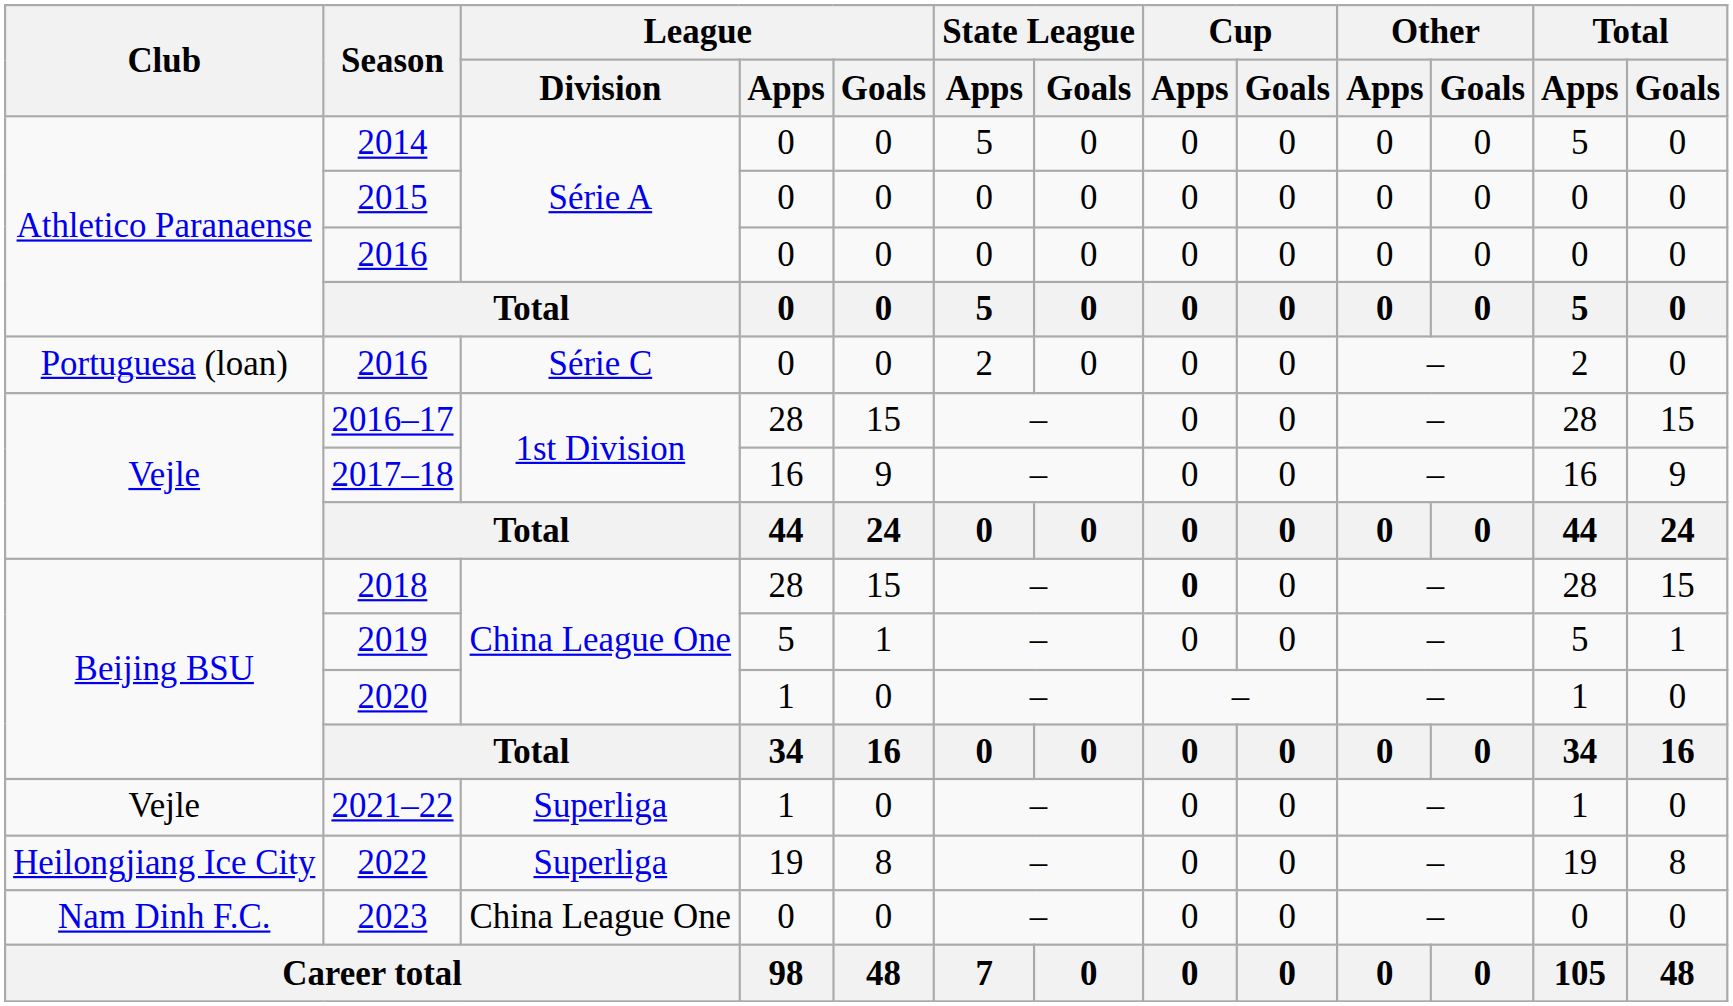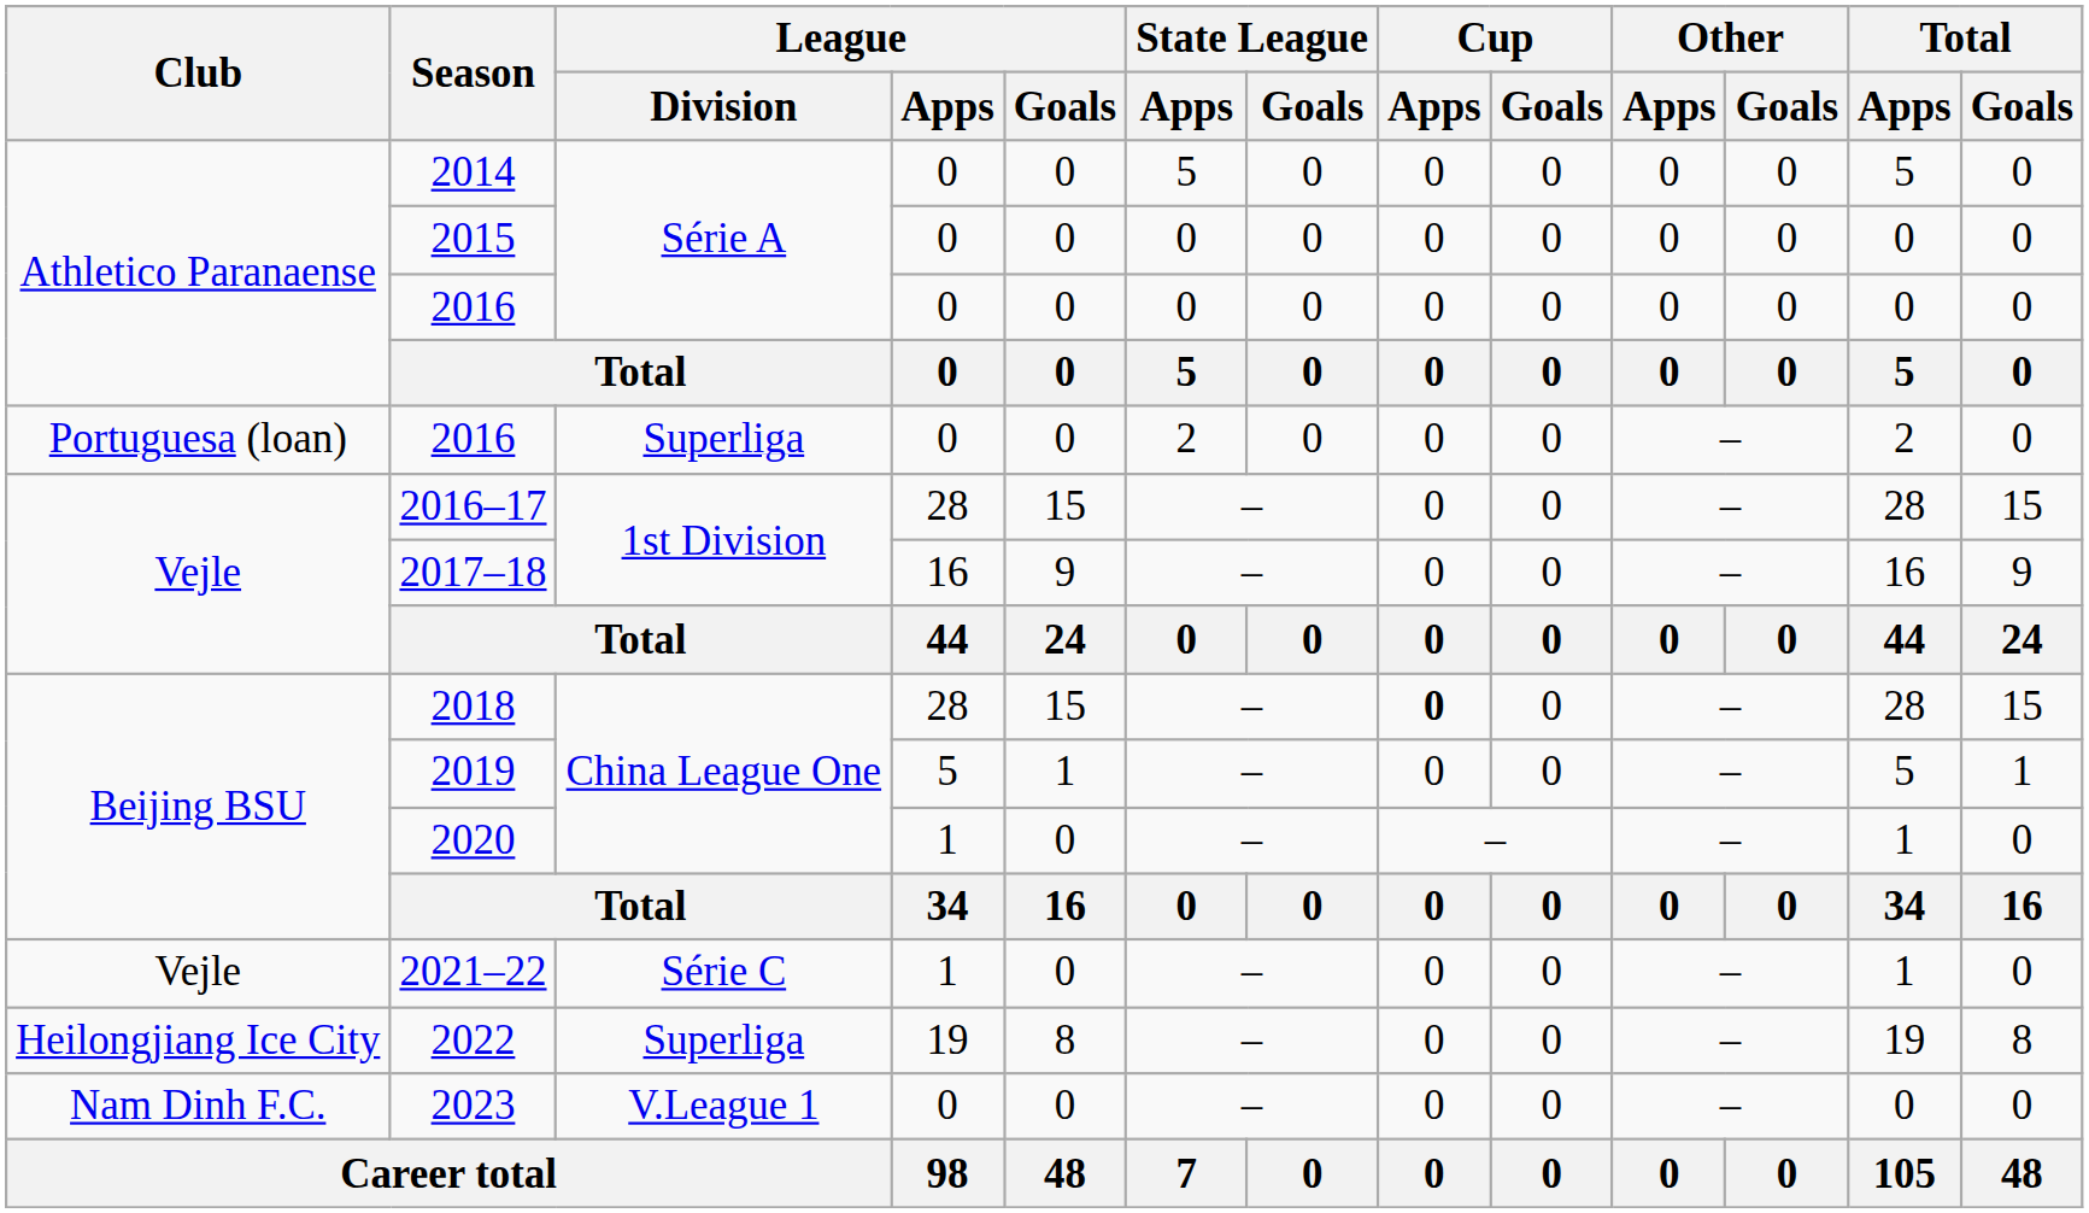 <table class="wikitable" style="text-align: center">
 <tr>
 <th rowspan="2">Club</th>
 <th rowspan="2">Season</th>
 <th colspan="3">League</th>
 <th colspan="2">State League</th>
 <th colspan="2">Cup</th>
 <th colspan="2">Other</th>
 <th colspan="2">Total</th>
 </tr>
 <tr>
 <th>Division</th>
 <th>Apps</th>
 <th>Goals</th>
 <th>Apps</th>
 <th>Goals</th>
 <th>Apps</th>
 <th>Goals</th>
 <th>Apps</th>
 <th>Goals</th>
 <th>Apps</th>
 <th>Goals</th>
 </tr>
 <tr>
 <td rowspan="4"><a href='#'>Athletico Paranaense</a></td>
 <td><a href='#'>2014</a></td>
 <td rowspan="3"><a href='#'>Série A</a></td>
 <td>0</td>
 <td>0</td>
 <td>5</td>
 <td>0</td>
 <td>0</td>
 <td>0</td>
 <td>0</td>
 <td>0</td>
 <td>5</td>
 <td>0</td>
 </tr>
 <tr>
 <td><a href='#'>2015</a></td>
 <td>0</td>
 <td>0</td>
 <td>0</td>
 <td>0</td>
 <td>0</td>
 <td>0</td>
 <td>0</td>
 <td>0</td>
 <td>0</td>
 <td>0</td>
 </tr>
 <tr>
 <td><a href='#'>2016</a></td>
 <td>0</td>
 <td>0</td>
 <td>0</td>
 <td>0</td>
 <td>0</td>
 <td>0</td>
 <td>0</td>
 <td>0</td>
 <td>0</td>
 <td>0</td>
 </tr>
 <tr>
 <th colspan="2"><strong>Total</strong></th>
 <th>0</th>
 <th>0</th>
 <th>5</th>
 <th>0</th>
 <th>0</th>
 <th>0</th>
 <th>0</th>
 <th>0</th>
 <th>5</th>
 <th>0</th>
 </tr>
 <tr>
 <td><a href='#'>Portuguesa</a> (loan)</td>
 <td><a href='#'>2016</a></td>
-<td><a href='#'>Série C</a></td>
+<td><a href='#'>Superliga</a></td>
 <td>0</td>
 <td>0</td>
 <td>2</td>
 <td>0</td>
 <td>0</td>
 <td>0</td>
 <td colspan="2">–</td>
 <td>2</td>
 <td>0</td>
 </tr>
 <tr>
 <td rowspan="3"><a href='#'>Vejle</a></td>
 <td><a href='#'>2016–17</a></td>
 <td rowspan="2"><a href='#'>1st Division</a></td>
 <td>28</td>
 <td>15</td>
 <td colspan="2">–</td>
 <td>0</td>
 <td>0</td>
 <td colspan="2">–</td>
 <td>28</td>
 <td>15</td>
 </tr>
 <tr>
 <td><a href='#'>2017–18</a></td>
 <td>16</td>
 <td>9</td>
 <td colspan="2">–</td>
 <td>0</td>
 <td>0</td>
 <td colspan="2">–</td>
 <td>16</td>
 <td>9</td>
 </tr>
 <tr>
 <th colspan="2"><strong>Total</strong></th>
 <th>44</th>
 <th>24</th>
 <th>0</th>
 <th>0</th>
 <th>0</th>
 <th>0</th>
 <th>0</th>
 <th>0</th>
 <th>44</th>
 <th>24</th>
 </tr>
 <tr>
 <td rowspan="4"><a href='#'>Beijing BSU</a></td>
 <td><a href='#'>2018</a></td>
 <td rowspan="3"><a href='#'>China League One</a></td>
 <td>28</td>
 <td>15</td>
 <td colspan="2">–</td>
 <td><strong>0</strong></td>
 <td>0</td>
 <td colspan="2">–</td>
 <td>28</td>
 <td>15</td>
 </tr>
 <tr>
 <td><a href='#'>2019</a></td>
 <td>5</td>
 <td>1</td>
 <td colspan="2">–</td>
 <td>0</td>
 <td>0</td>
 <td colspan="2">–</td>
 <td>5</td>
 <td>1</td>
 </tr>
 <tr>
 <td><a href='#'>2020</a></td>
 <td>1</td>
 <td>0</td>
 <td colspan="2">–</td>
 <td colspan="2">–</td>
 <td colspan="2">–</td>
 <td>1</td>
 <td>0</td>
 </tr>
 <tr>
 <th colspan="2"><strong>Total</strong></th>
 <th>34</th>
 <th>16</th>
 <th>0</th>
 <th>0</th>
 <th>0</th>
 <th>0</th>
 <th>0</th>
 <th>0</th>
 <th>34</th>
 <th>16</th>
 </tr>
 <tr>
 <td>Vejle</td>
 <td><a href='#'>2021–22</a></td>
-<td><a href='#'>Superliga</a></td>
+<td><a href='#'>Série C</a></td>
 <td>1</td>
 <td>0</td>
 <td colspan="2">–</td>
 <td>0</td>
 <td>0</td>
 <td colspan="2">–</td>
 <td>1</td>
 <td>0</td>
 </tr>
 <tr>
 <td><a href='#'>Heilongjiang Ice City</a></td>
 <td><a href='#'>2022</a></td>
 <td><a href='#'>Superliga</a></td>
 <td>19</td>
 <td>8</td>
 <td colspan="2">–</td>
 <td>0</td>
 <td>0</td>
 <td colspan="2">–</td>
 <td>19</td>
 <td>8</td>
 </tr>
 <tr>
 <td><a href='#'>Nam Dinh F.C.</a></td>
 <td><a href='#'>2023</a></td>
-<td>China League One</td>
+<td><a href='#'>V.League 1</a></td>
 <td>0</td>
 <td>0</td>
 <td colspan="2">–</td>
 <td>0</td>
 <td>0</td>
 <td colspan="2">–</td>
 <td>0</td>
 <td>0</td>
 </tr>
 <tr>
 <th colspan="3"><strong>Career total</strong></th>
 <th>98</th>
 <th>48</th>
 <th>7</th>
 <th>0</th>
 <th>0</th>
 <th>0</th>
 <th>0</th>
 <th>0</th>
 <th>105</th>
 <th>48</th>
 </tr>
 </table>
